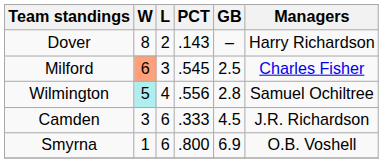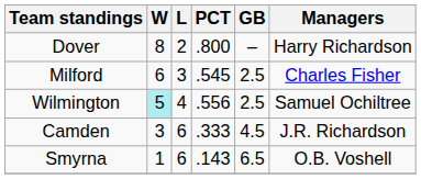 <table class="wikitable">
 <tr>
 <th>Team standings</th>
 <th>W</th>
 <th>L</th>
 <th>PCT</th>
 <th>GB</th>
 <th>Managers</th>
 </tr>
 <tr align=center>
 <td>Dover</td>
 <td>8</td>
 <td>2</td>
-<td>.143</td>
+<td>.800</td>
 <td>–</td>
 <td>Harry Richardson</td>
 </tr>
 <tr align=center>
 <td>Milford</td>
-<td style="background: lightsalmon;">6</td>
+<td>6</td>
 <td>3</td>
 <td>.545</td>
 <td>2.5</td>
 <td><a href='#'>Charles Fisher</a></td>
 </tr>
 <tr align=center>
 <td>Wilmington</td>
 <td style="background: paleturquoise;">5</td>
 <td>4</td>
 <td>.556</td>
-<td>2.8</td>
+<td>2.5</td>
 <td>Samuel Ochiltree</td>
 </tr>
 <tr align=center>
 <td>Camden</td>
 <td>3</td>
 <td>6</td>
 <td>.333</td>
 <td>4.5</td>
 <td>J.R. Richardson</td>
 </tr>
 <tr align=center>
 <td>Smyrna</td>
 <td>1</td>
 <td>6</td>
-<td>.800</td>
-<td>6.9</td>
+<td>.143</td>
+<td>6.5</td>
 <td>O.B. Voshell</td>
 </tr>
 <tr align=center>
 </tr>
 </table>
